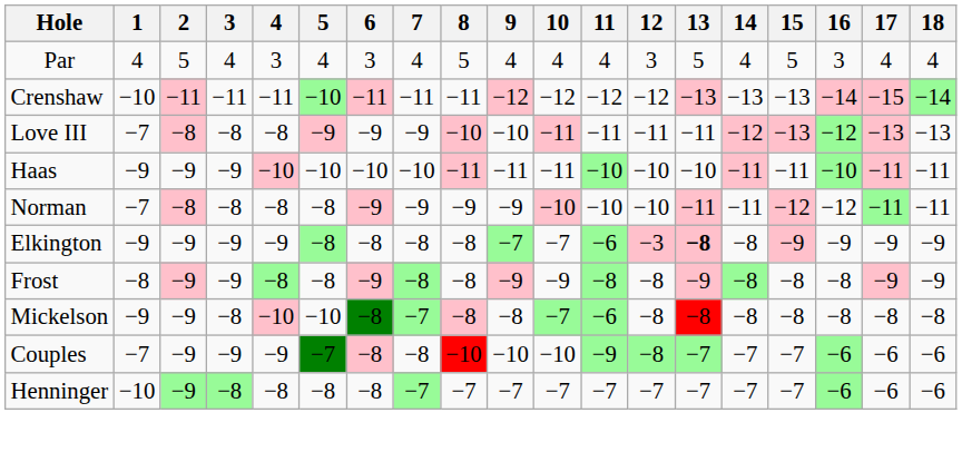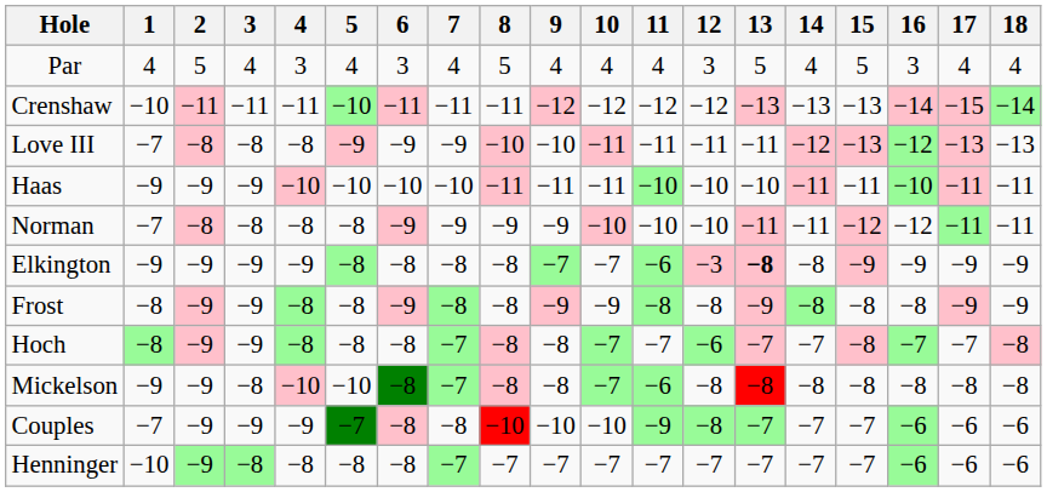 <table class="wikitable" style="text-align:center">
 <tr>
 <th>Hole</th>
 <th>1</th>
 <th>2</th>
 <th>3</th>
 <th>4</th>
 <th>5</th>
 <th>6</th>
 <th>7</th>
 <th>8</th>
 <th>9</th>
 <th>10</th>
 <th>11</th>
 <th>12</th>
 <th>13</th>
 <th>14</th>
 <th>15</th>
 <th>16</th>
 <th>17</th>
 <th>18</th>
 </tr>
 <tr>
 <td>Par</td>
 <td>4</td>
 <td>5</td>
 <td>4</td>
 <td>3</td>
 <td>4</td>
 <td>3</td>
 <td>4</td>
 <td>5</td>
 <td>4</td>
 <td>4</td>
 <td>4</td>
 <td>3</td>
 <td>5</td>
 <td>4</td>
 <td>5</td>
 <td>3</td>
 <td>4</td>
 <td>4</td>
 </tr>
 <tr>
 <td align=left> Crenshaw</td>
 <td>−10</td>
 <td style="background: Pink;">−11</td>
 <td>−11</td>
 <td>−11</td>
 <td style="background: PaleGreen;">−10</td>
 <td style="background: Pink;">−11</td>
 <td>−11</td>
 <td>−11</td>
 <td style="background: Pink;">−12</td>
 <td>−12</td>
 <td>−12</td>
 <td>−12</td>
 <td style="background: Pink;">−13</td>
 <td>−13</td>
 <td>−13</td>
 <td style="background: Pink;">−14</td>
 <td style="background: Pink;">−15</td>
 <td style="background: PaleGreen;">−14</td>
 </tr>
 <tr>
 <td align=left> Love III</td>
 <td>−7</td>
 <td style="background: Pink;">−8</td>
 <td>−8</td>
 <td>−8</td>
 <td style="background: Pink;">−9</td>
 <td>−9</td>
 <td>−9</td>
 <td style="background: Pink;">−10</td>
 <td>−10</td>
 <td style="background: Pink;">−11</td>
 <td>−11</td>
 <td>−11</td>
 <td>−11</td>
 <td style="background: Pink;">−12</td>
 <td style="background: Pink;">−13</td>
 <td style="background: PaleGreen;">−12</td>
 <td style="background: Pink;">−13</td>
 <td>−13</td>
 </tr>
 <tr>
 <td align=left> Haas</td>
 <td>−9</td>
 <td>−9</td>
 <td>−9</td>
 <td style="background: Pink;">−10</td>
 <td>−10</td>
 <td>−10</td>
 <td>−10</td>
 <td style="background: Pink;">−11</td>
 <td>−11</td>
 <td>−11</td>
 <td style="background: PaleGreen;">−10</td>
 <td>−10</td>
 <td>−10</td>
 <td style="background: Pink;">−11</td>
 <td>−11</td>
 <td style="background: PaleGreen;">−10</td>
 <td style="background: Pink;">−11</td>
 <td>−11</td>
 </tr>
 <tr>
 <td align=left> Norman</td>
 <td>−7</td>
 <td style="background: Pink;">−8</td>
 <td>−8</td>
 <td>−8</td>
 <td>−8</td>
 <td style="background: Pink;">−9</td>
 <td>−9</td>
 <td>−9</td>
 <td>−9</td>
 <td style="background: Pink;">−10</td>
 <td>−10</td>
 <td>−10</td>
 <td style="background: Pink;">−11</td>
 <td>−11</td>
 <td style="background: Pink;">−12</td>
 <td>−12</td>
 <td style="background: PaleGreen;">−11</td>
 <td>−11</td>
 </tr>
 <tr>
 <td align=left> Elkington</td>
 <td>−9</td>
 <td>−9</td>
 <td>−9</td>
 <td>−9</td>
 <td style="background: PaleGreen;">−8</td>
 <td>−8</td>
 <td>−8</td>
 <td>−8</td>
 <td style="background: PaleGreen;">−7</td>
 <td>−7</td>
 <td style="background: PaleGreen;">−6</td>
 <td style="background: Pink;">−3</td>
 <td style="background: Pink;"><strong>−8</strong></td>
 <td>−8</td>
 <td style="background: Pink;">−9</td>
 <td>−9</td>
 <td>−9</td>
 <td>−9</td>
 </tr>
 <tr>
 <td align=left> Frost</td>
 <td>−8</td>
 <td style="background: Pink;">−9</td>
 <td>−9</td>
 <td style="background: PaleGreen;">−8</td>
 <td>−8</td>
 <td style="background: Pink;">−9</td>
 <td style="background: PaleGreen;">−8</td>
 <td>−8</td>
 <td style="background: Pink;">−9</td>
 <td>−9</td>
 <td style="background: PaleGreen;">−8</td>
 <td>−8</td>
 <td style="background: Pink;">−9</td>
 <td style="background: PaleGreen;">−8</td>
 <td>−8</td>
 <td>−8</td>
 <td style="background: Pink;">−9</td>
 <td>−9</td>
 </tr>
 <tr>
+<td align=left> Hoch</td>
+<td style="background: PaleGreen;">−8</td>
+<td style="background: Pink;">−9</td>
+<td>−9</td>
+<td style="background: PaleGreen;">−8</td>
+<td>−8</td>
+<td>−8</td>
+<td style="background: PaleGreen;">−7</td>
+<td style="background: Pink;">−8</td>
+<td>−8</td>
+<td style="background: PaleGreen;">−7</td>
+<td>−7</td>
+<td style="background: PaleGreen;">−6</td>
+<td style="background: Pink;">−7</td>
+<td>−7</td>
+<td style="background: Pink;">−8</td>
+<td style="background: PaleGreen;">−7</td>
+<td>−7</td>
+<td style="background: Pink;">−8</td>
+</tr>
+<tr>
 <td align=left> Mickelson</td>
 <td>−9</td>
 <td>−9</td>
 <td>−8</td>
 <td style="background: Pink;">−10</td>
 <td>−10</td>
 <td style="background: Green;">−8</td>
 <td style="background: PaleGreen;">−7</td>
 <td style="background: Pink;">−8</td>
 <td>−8</td>
 <td style="background: PaleGreen;">−7</td>
 <td style="background: PaleGreen;">−6</td>
 <td>−8</td>
 <td style="background: Red;">−8</td>
 <td>−8</td>
 <td>−8</td>
 <td>−8</td>
 <td>−8</td>
 <td>−8</td>
 </tr>
 <tr>
 <td align=left> Couples</td>
 <td>−7</td>
 <td>−9</td>
 <td>−9</td>
 <td>−9</td>
 <td style="background: Green;">−7</td>
 <td style="background: Pink;">−8</td>
 <td>−8</td>
 <td style="background: Red;">−10</td>
 <td>−10</td>
 <td>−10</td>
 <td style="background: PaleGreen;">−9</td>
 <td style="background: PaleGreen;">−8</td>
 <td style="background: PaleGreen;">−7</td>
 <td>−7</td>
 <td>−7</td>
 <td style="background: PaleGreen;">−6</td>
 <td>−6</td>
 <td>−6</td>
 </tr>
 <tr>
 <td align=left> Henninger</td>
 <td>−10</td>
 <td style="background: PaleGreen;">−9</td>
 <td style="background: PaleGreen;">−8</td>
 <td>−8</td>
 <td>−8</td>
 <td>−8</td>
 <td style="background: PaleGreen;">−7</td>
 <td>−7</td>
 <td>−7</td>
 <td>−7</td>
 <td>−7</td>
 <td>−7</td>
 <td>−7</td>
 <td>−7</td>
 <td>−7</td>
 <td style="background: PaleGreen;">−6</td>
 <td>−6</td>
 <td>−6</td>
 </tr>
 </table>
